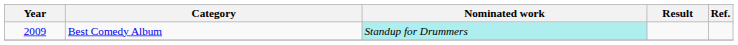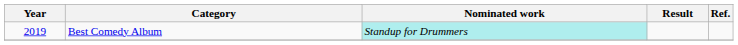 <table class=wikitable>
 <tr>
 <th scope="col" style="width:5em;">Year</th>
 <th scope="col" style="width:26em;">Category</th>
 <th scope="col" style="width:25em;">Nominated work</th>
 <th scope="col" style="width:5em;">Result</th>
 <th>Ref.</th>
 </tr>
 <tr>
-<td style="text-align:center;"><a href='#'>2009</a></td>
+<td style="text-align:center;"><a href='#'>2019</a></td>
 <td><a href='#'>Best Comedy Album</a></td>
 <td style="background: paleturquoise;"><em>Standup for Drummers</em></td>
 <td></td>
 <td></td>
 </tr>
 <tr>
 </tr>
 </table>
